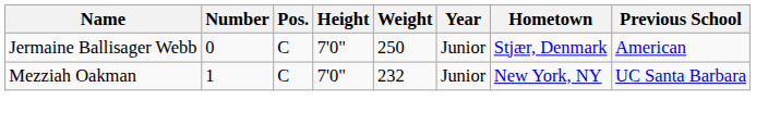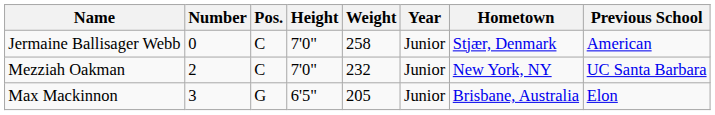 <table class="wikitable sortable" border="1">
 <tr>
 <th>Name</th>
 <th>Number</th>
 <th>Pos.</th>
 <th>Height</th>
 <th>Weight</th>
 <th>Year</th>
 <th>Hometown</th>
 <th class="unsortable">Previous School</th>
 </tr>
 <tr>
 <td>Jermaine Ballisager Webb</td>
 <td>0</td>
 <td>C</td>
 <td>7'0"</td>
-<td>250</td>
+<td>258</td>
 <td>Junior</td>
 <td><a href='#'>Stjær, Denmark</a></td>
 <td><a href='#'>American</a></td>
 </tr>
 <tr>
 <td>Mezziah Oakman</td>
-<td>1</td>
+<td>2</td>
 <td>C</td>
 <td>7'0"</td>
 <td>232</td>
 <td> Junior</td>
 <td><a href='#'>New York, NY</a></td>
 <td><a href='#'>UC Santa Barbara</a></td>
 </tr>
+<tr>
+<td>Max Mackinnon</td>
+<td>3</td>
+<td>G</td>
+<td>6'5"</td>
+<td>205</td>
+<td>Junior</td>
+<td><a href='#'>Brisbane, Australia</a></td>
+<td><a href='#'>Elon</a></td>
+</tr>
 </table>
